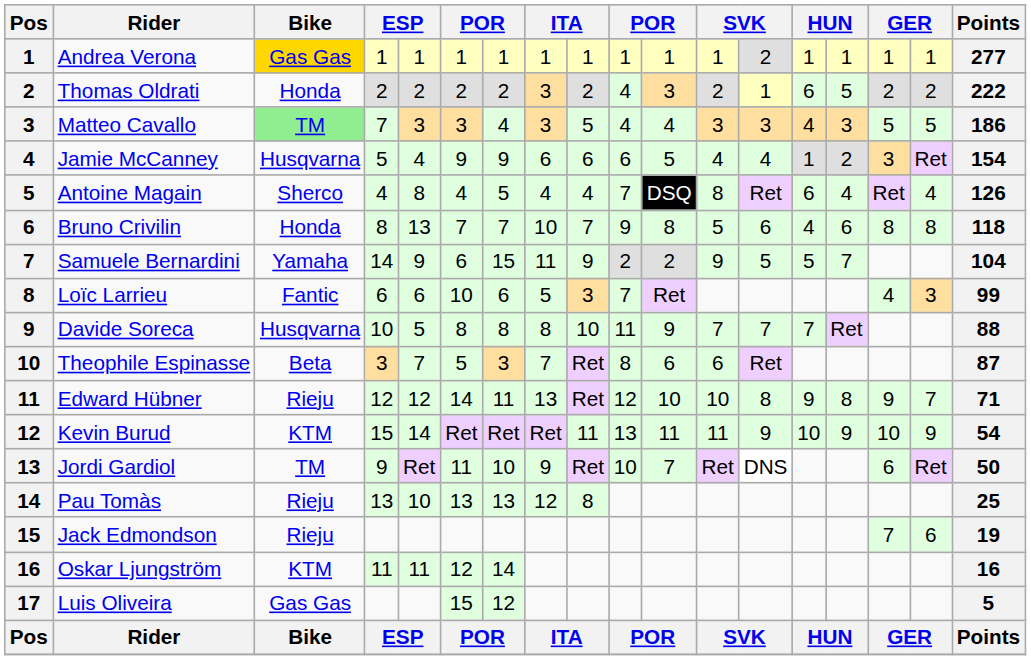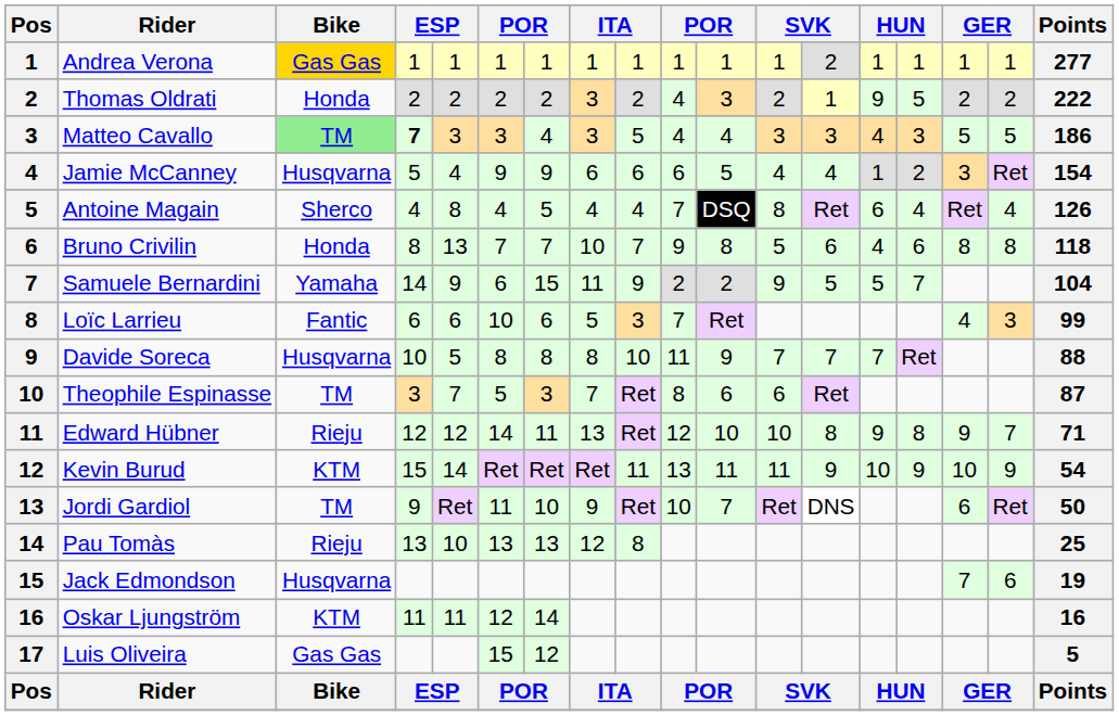 <table class="wikitable" style="font-size: 80%; text-align:center">
 <tr valign="top">
 <th valign="middle">Pos</th>
 <th valign="middle">Rider</th>
 <th valign="middle">Bike</th>
 <th colspan=2><a href='#'>ESP</a><br></th>
 <th colspan=2><a href='#'>POR</a><br></th>
 <th colspan=2><a href='#'>ITA</a><br></th>
 <th colspan=2><a href='#'>POR</a><br></th>
 <th colspan=2><a href='#'>SVK</a><br></th>
 <th colspan=2><a href='#'>HUN</a><br></th>
 <th colspan=2><a href='#'>GER</a><br></th>
 <th valign="middle">Points</th>
 </tr>
 <tr>
 <th>1</th>
 <td align=left> <a href='#'>Andrea Verona</a></td>
 <td style="background: gold;"><a href='#'>Gas Gas</a></td>
 <td style="background:#ffffbf;">1</td>
 <td style="background:#ffffbf;">1</td>
 <td style="background:#ffffbf;">1</td>
 <td style="background:#ffffbf;">1</td>
 <td style="background:#ffffbf;">1</td>
 <td style="background:#ffffbf;">1</td>
 <td style="background:#ffffbf;">1</td>
 <td style="background:#ffffbf;">1</td>
 <td style="background:#ffffbf;">1</td>
 <td style="background:#dfdfdf;">2</td>
 <td style="background:#ffffbf;">1</td>
 <td style="background:#ffffbf;">1</td>
 <td style="background:#ffffbf;">1</td>
 <td style="background:#ffffbf;">1</td>
 <th>277</th>
 </tr>
 <tr>
 <th>2</th>
 <td align=left> <a href='#'>Thomas Oldrati</a></td>
 <td><a href='#'>Honda</a></td>
 <td style="background:#dfdfdf;">2</td>
 <td style="background:#dfdfdf;">2</td>
 <td style="background:#dfdfdf;">2</td>
 <td style="background:#dfdfdf;">2</td>
 <td style="background:#ffdf9f;">3</td>
 <td style="background:#dfdfdf;">2</td>
 <td style="background:#dfffdf;">4</td>
 <td style="background:#ffdf9f;">3</td>
 <td style="background:#dfdfdf;">2</td>
 <td style="background:#ffffbf;">1</td>
-<td style="background:#dfffdf;">6</td>
+<td style="background:#dfffdf;">9</td>
 <td style="background:#dfffdf;">5</td>
 <td style="background:#dfdfdf;">2</td>
 <td style="background:#dfdfdf;">2</td>
 <th>222</th>
 </tr>
 <tr>
 <th>3</th>
 <td align=left> <a href='#'>Matteo Cavallo</a></td>
 <td style="background: lightgreen;"><a href='#'>TM</a></td>
-<td style="background:#dfffdf;">7</td>
+<td style="background:#dfffdf;"><strong>7</strong></td>
 <td style="background:#ffdf9f;">3</td>
 <td style="background:#ffdf9f;">3</td>
 <td style="background:#dfffdf;">4</td>
 <td style="background:#ffdf9f;">3</td>
 <td style="background:#dfffdf;">5</td>
 <td style="background:#dfffdf;">4</td>
 <td style="background:#dfffdf;">4</td>
 <td style="background:#ffdf9f;">3</td>
 <td style="background:#ffdf9f;">3</td>
 <td style="background:#ffdf9f;">4</td>
 <td style="background:#ffdf9f;">3</td>
 <td style="background:#dfffdf;">5</td>
 <td style="background:#dfffdf;">5</td>
 <th>186</th>
 </tr>
 <tr>
 <th>4</th>
 <td align=left> <a href='#'>Jamie McCanney</a></td>
 <td><a href='#'>Husqvarna</a></td>
 <td style="background:#dfffdf;">5</td>
 <td style="background:#dfffdf;">4</td>
 <td style="background:#dfffdf;">9</td>
 <td style="background:#dfffdf;">9</td>
 <td style="background:#dfffdf;">6</td>
 <td style="background:#dfffdf;">6</td>
 <td style="background:#dfffdf;">6</td>
 <td style="background:#dfffdf;">5</td>
 <td style="background:#dfffdf;">4</td>
 <td style="background:#dfffdf;">4</td>
 <td style="background:#dfdfdf;">1</td>
 <td style="background:#dfdfdf;">2</td>
 <td style="background:#ffdf9f;">3</td>
 <td style="background:#efcfff;">Ret</td>
 <th>154</th>
 </tr>
 <tr>
 <th>5</th>
 <td align=left> <a href='#'>Antoine Magain</a></td>
 <td><a href='#'>Sherco</a></td>
 <td style="background:#dfffdf;">4</td>
 <td style="background:#dfffdf;">8</td>
 <td style="background:#dfffdf;">4</td>
 <td style="background:#dfffdf;">5</td>
 <td style="background:#dfffdf;">4</td>
 <td style="background:#dfffdf;">4</td>
 <td style="background:#dfffdf;">7</td>
 <td style="background-color:#000000;color:white">DSQ</td>
 <td style="background:#dfffdf;">8</td>
 <td style="background:#efcfff;">Ret</td>
 <td style="background:#dfffdf;">6</td>
 <td style="background:#dfffdf;">4</td>
 <td style="background:#efcfff;">Ret</td>
 <td style="background:#dfffdf;">4</td>
 <th>126</th>
 </tr>
 <tr>
 <th>6</th>
 <td align=left> <a href='#'>Bruno Crivilin</a></td>
 <td><a href='#'>Honda</a></td>
 <td style="background:#dfffdf;">8</td>
 <td style="background:#dfffdf;">13</td>
 <td style="background:#dfffdf;">7</td>
 <td style="background:#dfffdf;">7</td>
 <td style="background:#dfffdf;">10</td>
 <td style="background:#dfffdf;">7</td>
 <td style="background:#dfffdf;">9</td>
 <td style="background:#dfffdf;">8</td>
 <td style="background:#dfffdf;">5</td>
 <td style="background:#dfffdf;">6</td>
 <td style="background:#dfffdf;">4</td>
 <td style="background:#dfffdf;">6</td>
 <td style="background:#dfffdf;">8</td>
 <td style="background:#dfffdf;">8</td>
 <th>118</th>
 </tr>
 <tr>
 <th>7</th>
 <td align=left> <a href='#'>Samuele Bernardini</a></td>
 <td><a href='#'>Yamaha</a></td>
 <td style="background:#dfffdf;">14</td>
 <td style="background:#dfffdf;">9</td>
 <td style="background:#dfffdf;">6</td>
 <td style="background:#dfffdf;">15</td>
 <td style="background:#dfffdf;">11</td>
 <td style="background:#dfffdf;">9</td>
 <td style="background:#dfdfdf;">2</td>
 <td style="background:#dfdfdf;">2</td>
 <td style="background:#dfffdf;">9</td>
 <td style="background:#dfffdf;">5</td>
 <td style="background:#dfffdf;">5</td>
 <td style="background:#dfffdf;">7</td>
 <td></td>
 <td></td>
 <th>104</th>
 </tr>
 <tr>
 <th>8</th>
 <td align=left> <a href='#'>Loïc Larrieu</a></td>
 <td><a href='#'>Fantic</a></td>
 <td style="background:#dfffdf;">6</td>
 <td style="background:#dfffdf;">6</td>
 <td style="background:#dfffdf;">10</td>
 <td style="background:#dfffdf;">6</td>
 <td style="background:#dfffdf;">5</td>
 <td style="background:#ffdf9f;">3</td>
 <td style="background:#dfffdf;">7</td>
 <td style="background:#efcfff;">Ret</td>
 <td></td>
 <td></td>
 <td></td>
 <td></td>
 <td style="background:#dfffdf;">4</td>
 <td style="background:#ffdf9f;">3</td>
 <th>99</th>
 </tr>
 <tr>
 <th>9</th>
 <td align=left> <a href='#'>Davide Soreca</a></td>
 <td><a href='#'>Husqvarna</a></td>
 <td style="background:#dfffdf;">10</td>
 <td style="background:#dfffdf;">5</td>
 <td style="background:#dfffdf;">8</td>
 <td style="background:#dfffdf;">8</td>
 <td style="background:#dfffdf;">8</td>
 <td style="background:#dfffdf;">10</td>
 <td style="background:#dfffdf;">11</td>
 <td style="background:#dfffdf;">9</td>
 <td style="background:#dfffdf;">7</td>
 <td style="background:#dfffdf;">7</td>
 <td style="background:#dfffdf;">7</td>
 <td style="background:#efcfff;">Ret</td>
 <td></td>
 <td></td>
 <th>88</th>
 </tr>
 <tr>
 <th>10</th>
 <td align=left> <a href='#'>Theophile Espinasse</a></td>
-<td><a href='#'>Beta</a></td>
+<td><a href='#'>TM</a></td>
 <td style="background:#ffdf9f;">3</td>
 <td style="background:#dfffdf;">7</td>
 <td style="background:#dfffdf;">5</td>
 <td style="background:#ffdf9f;">3</td>
 <td style="background:#dfffdf;">7</td>
 <td style="background:#efcfff;">Ret</td>
 <td style="background:#dfffdf;">8</td>
 <td style="background:#dfffdf;">6</td>
 <td style="background:#dfffdf;">6</td>
 <td style="background:#efcfff;">Ret</td>
 <td></td>
 <td></td>
 <td></td>
 <td></td>
 <th>87</th>
 </tr>
 <tr>
 <th>11</th>
 <td align=left> <a href='#'>Edward Hübner</a></td>
 <td><a href='#'>Rieju</a></td>
 <td style="background:#dfffdf;">12</td>
 <td style="background:#dfffdf;">12</td>
 <td style="background:#dfffdf;">14</td>
 <td style="background:#dfffdf;">11</td>
 <td style="background:#dfffdf;">13</td>
 <td style="background:#efcfff;">Ret</td>
 <td style="background:#dfffdf;">12</td>
 <td style="background:#dfffdf;">10</td>
 <td style="background:#dfffdf;">10</td>
 <td style="background:#dfffdf;">8</td>
 <td style="background:#dfffdf;">9</td>
 <td style="background:#dfffdf;">8</td>
 <td style="background:#dfffdf;">9</td>
 <td style="background:#dfffdf;">7</td>
 <th>71</th>
 </tr>
 <tr>
 <th>12</th>
 <td align=left> <a href='#'>Kevin Burud</a></td>
 <td><a href='#'>KTM</a></td>
 <td style="background:#dfffdf;">15</td>
 <td style="background:#dfffdf;">14</td>
 <td style="background:#efcfff;">Ret</td>
 <td style="background:#efcfff;">Ret</td>
 <td style="background:#efcfff;">Ret</td>
 <td style="background:#dfffdf;">11</td>
 <td style="background:#dfffdf;">13</td>
 <td style="background:#dfffdf;">11</td>
 <td style="background:#dfffdf;">11</td>
 <td style="background:#dfffdf;">9</td>
 <td style="background:#dfffdf;">10</td>
 <td style="background:#dfffdf;">9</td>
 <td style="background:#dfffdf;">10</td>
 <td style="background:#dfffdf;">9</td>
 <th>54</th>
 </tr>
 <tr>
 <th>13</th>
 <td align=left> <a href='#'>Jordi Gardiol</a></td>
 <td><a href='#'>TM</a></td>
 <td style="background:#dfffdf;">9</td>
 <td style="background:#efcfff;">Ret</td>
 <td style="background:#dfffdf;">11</td>
 <td style="background:#dfffdf;">10</td>
 <td style="background:#dfffdf;">9</td>
 <td style="background:#efcfff;">Ret</td>
 <td style="background:#dfffdf;">10</td>
 <td style="background:#dfffdf;">7</td>
 <td style="background:#efcfff;">Ret</td>
 <td style="background:#ffffff;">DNS</td>
 <td></td>
 <td></td>
 <td style="background:#dfffdf;">6</td>
 <td style="background:#efcfff;">Ret</td>
 <th>50</th>
 </tr>
 <tr>
 <th>14</th>
 <td align=left> <a href='#'>Pau Tomàs</a></td>
 <td><a href='#'>Rieju</a></td>
 <td style="background:#dfffdf;">13</td>
 <td style="background:#dfffdf;">10</td>
 <td style="background:#dfffdf;">13</td>
 <td style="background:#dfffdf;">13</td>
 <td style="background:#dfffdf;">12</td>
 <td style="background:#dfffdf;">8</td>
 <td></td>
 <td></td>
 <td></td>
 <td></td>
 <td></td>
 <td></td>
 <td></td>
 <td></td>
 <th>25</th>
 </tr>
 <tr>
 <th>15</th>
 <td align=left> <a href='#'>Jack Edmondson</a></td>
-<td><a href='#'>Rieju</a></td>
+<td><a href='#'>Husqvarna</a></td>
 <td></td>
 <td></td>
 <td></td>
 <td></td>
 <td></td>
 <td></td>
 <td></td>
 <td></td>
 <td></td>
 <td></td>
 <td></td>
 <td></td>
 <td style="background:#dfffdf;">7</td>
 <td style="background:#dfffdf;">6</td>
 <th>19</th>
 </tr>
 <tr>
 <th>16</th>
 <td align=left> <a href='#'>Oskar Ljungström</a></td>
 <td><a href='#'>KTM</a></td>
 <td style="background:#dfffdf;">11</td>
 <td style="background:#dfffdf;">11</td>
 <td style="background:#dfffdf;">12</td>
 <td style="background:#dfffdf;">14</td>
 <td></td>
 <td></td>
 <td></td>
 <td></td>
 <td></td>
 <td></td>
 <td></td>
 <td></td>
 <td></td>
 <td></td>
 <th>16</th>
 </tr>
 <tr>
 <th>17</th>
 <td align=left> <a href='#'>Luis Oliveira</a></td>
 <td><a href='#'>Gas Gas</a></td>
 <td></td>
 <td></td>
 <td style="background:#dfffdf;">15</td>
 <td style="background:#dfffdf;">12</td>
 <td></td>
 <td></td>
 <td></td>
 <td></td>
 <td></td>
 <td></td>
 <td></td>
 <td></td>
 <td></td>
 <td></td>
 <th>5</th>
 </tr>
 <tr valign="top">
 <th valign="middle">Pos</th>
 <th valign="middle">Rider</th>
 <th valign="middle">Bike</th>
 <th colspan=2><a href='#'>ESP</a><br></th>
 <th colspan=2><a href='#'>POR</a><br></th>
 <th colspan=2><a href='#'>ITA</a><br></th>
 <th colspan=2><a href='#'>POR</a><br></th>
 <th colspan=2><a href='#'>SVK</a><br></th>
 <th colspan=2><a href='#'>HUN</a><br></th>
 <th colspan=2><a href='#'>GER</a><br></th>
 <th valign="middle">Points</th>
 </tr>
 <tr>
 </tr>
 </table>
